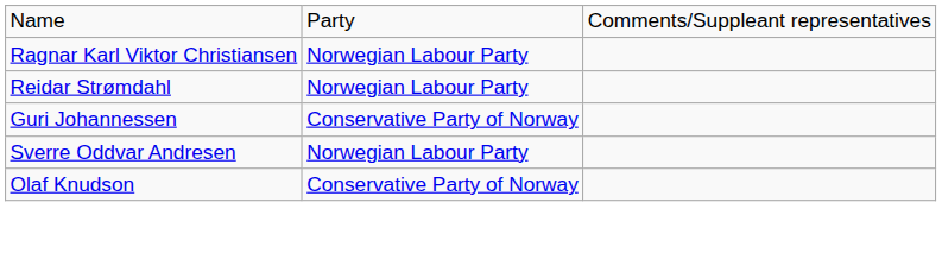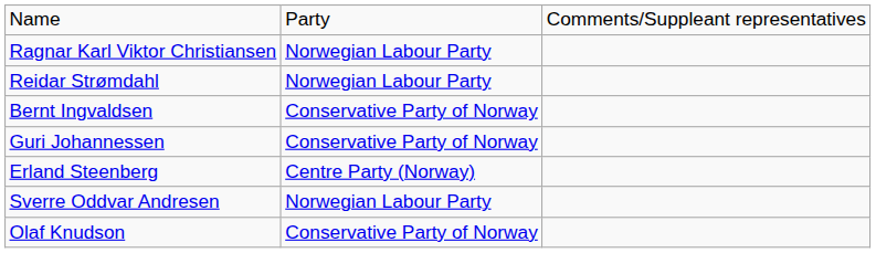 <table class="wikitable">
 <tr>
 <td>Name</td>
 <td>Party</td>
 <td>Comments/Suppleant representatives</td>
 </tr>
 <tr>
 <td><a href='#'>Ragnar Karl Viktor Christiansen</a></td>
 <td><a href='#'>Norwegian Labour Party</a></td>
 <td></td>
 </tr>
 <tr>
 <td><a href='#'>Reidar Strømdahl</a></td>
 <td><a href='#'>Norwegian Labour Party</a></td>
 <td></td>
 </tr>
 <tr>
+<td><a href='#'>Bernt Ingvaldsen</a></td>
+<td><a href='#'>Conservative Party of Norway</a></td>
+<td></td>
+</tr>
+<tr>
 <td><a href='#'>Guri Johannessen</a></td>
 <td><a href='#'>Conservative Party of Norway</a></td>
+<td></td>
+</tr>
+<tr>
+<td><a href='#'>Erland Steenberg</a></td>
+<td><a href='#'>Centre Party (Norway)</a></td>
 <td></td>
 </tr>
 <tr>
 <td><a href='#'>Sverre Oddvar Andresen</a></td>
 <td><a href='#'>Norwegian Labour Party</a></td>
 <td></td>
 </tr>
 <tr>
 <td><a href='#'>Olaf Knudson</a></td>
 <td><a href='#'>Conservative Party of Norway</a></td>
 <td></td>
 </tr>
 </table>
